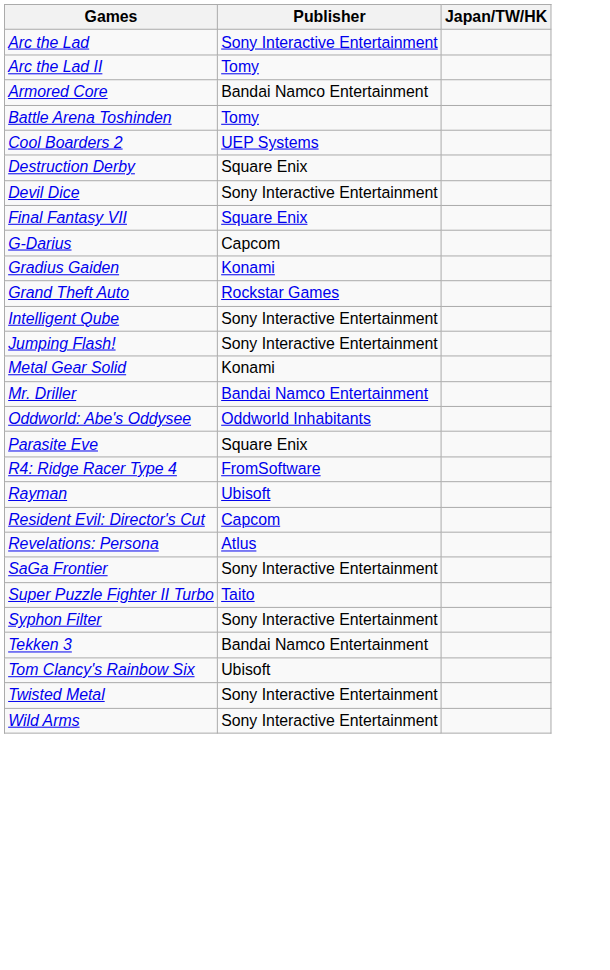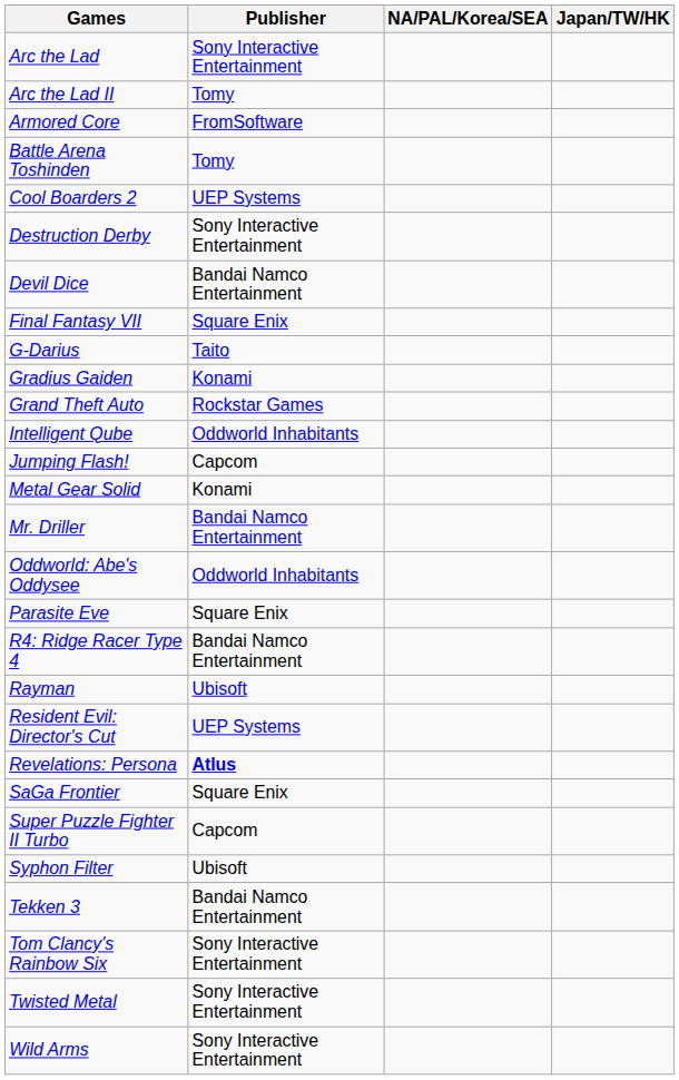 <table class="wikitable sortable">
 <tr>
 <th>Games</th>
 <th>Publisher</th>
+<th>NA/PAL/Korea/SEA</th>
 <th>Japan/TW/HK</th>
 </tr>
 <tr>
 <td><em><a href='#'>Arc the Lad</a></em></td>
 <td><a href='#'>Sony Interactive Entertainment</a></td>
 <td></td>
+<td></td>
 </tr>
 <tr>
 <td><em><a href='#'>Arc the Lad II</a></em></td>
 <td><a href='#'>Tomy</a></td>
 <td></td>
+<td></td>
 </tr>
 <tr>
 <td><em><a href='#'>Armored Core</a></em></td>
-<td>Bandai Namco Entertainment</td>
+<td><a href='#'>FromSoftware</a></td>
+<td></td>
 <td></td>
 </tr>
 <tr>
 <td><em><a href='#'>Battle Arena Toshinden</a></em> </td>
 <td><a href='#'>Tomy</a></td>
 <td></td>
+<td></td>
 </tr>
 <tr>
 <td><em><a href='#'>Cool Boarders 2</a></em> </td>
 <td><a href='#'>UEP Systems</a></td>
 <td></td>
+<td></td>
 </tr>
 <tr>
 <td><em><a href='#'>Destruction Derby</a></em> </td>
-<td>Square Enix</td>
+<td>Sony Interactive Entertainment</td>
+<td></td>
 <td></td>
 </tr>
 <tr>
 <td><em><a href='#'>Devil Dice</a></em></td>
-<td>Sony Interactive Entertainment</td>
+<td>Bandai Namco Entertainment</td>
+<td></td>
 <td></td>
 </tr>
 <tr>
 <td><em><a href='#'>Final Fantasy VII</a></em> </td>
 <td><a href='#'>Square Enix</a></td>
 <td></td>
+<td></td>
 </tr>
 <tr>
 <td><em><a href='#'>G-Darius</a></em></td>
-<td>Capcom</td>
+<td><a href='#'>Taito</a></td>
+<td></td>
 <td></td>
 </tr>
 <tr>
 <td><em><a href='#'>Gradius Gaiden</a></em></td>
 <td><a href='#'>Konami</a></td>
 <td></td>
+<td></td>
 </tr>
 <tr>
 <td><em><a href='#'>Grand Theft Auto</a></em> </td>
 <td><a href='#'>Rockstar Games</a></td>
 <td></td>
+<td></td>
 </tr>
 <tr>
 <td><em><a href='#'>Intelligent Qube</a></em></td>
-<td>Sony Interactive Entertainment</td>
+<td><a href='#'>Oddworld Inhabitants</a></td>
+<td></td>
 <td></td>
 </tr>
 <tr>
 <td><em><a href='#'>Jumping Flash!</a></em> </td>
-<td>Sony Interactive Entertainment</td>
+<td>Capcom</td>
+<td></td>
 <td></td>
 </tr>
 <tr>
 <td><em><a href='#'>Metal Gear Solid</a></em></td>
 <td>Konami</td>
 <td></td>
+<td></td>
 </tr>
 <tr>
 <td><em><a href='#'>Mr. Driller</a></em></td>
 <td><a href='#'>Bandai Namco Entertainment</a></td>
+<td></td>
 <td></td>
 </tr>
 <tr>
 <td><em><a href='#'>Oddworld: Abe's Oddysee</a></em> </td>
 <td><a href='#'>Oddworld Inhabitants</a></td>
 <td></td>
+<td></td>
 </tr>
 <tr>
 <td><em><a href='#'>Parasite Eve</a></em></td>
 <td>Square Enix</td>
 <td></td>
+<td></td>
 </tr>
 <tr>
 <td><em><a href='#'>R4: Ridge Racer Type 4</a></em></td>
-<td><a href='#'>FromSoftware</a></td>
+<td>Bandai Namco Entertainment</td>
+<td></td>
 <td></td>
 </tr>
 <tr>
 <td><em><a href='#'>Rayman</a></em></td>
 <td><a href='#'>Ubisoft</a></td>
 <td></td>
+<td></td>
 </tr>
 <tr>
 <td><em><a href='#'>Resident Evil: Director's Cut</a></em>  </td>
-<td><a href='#'>Capcom</a></td>
+<td><a href='#'>UEP Systems</a></td>
+<td></td>
 <td></td>
 </tr>
 <tr>
 <td><em><a href='#'>Revelations: Persona</a></em></td>
-<td><a href='#'>Atlus</a></td>
+<td><strong><a href='#'>Atlus</a></strong></td>
+<td></td>
 <td></td>
 </tr>
 <tr>
 <td><em><a href='#'>SaGa Frontier</a></em></td>
-<td>Sony Interactive Entertainment</td>
+<td>Square Enix</td>
+<td></td>
 <td></td>
 </tr>
 <tr>
 <td><em><a href='#'>Super Puzzle Fighter II Turbo</a></em> </td>
-<td><a href='#'>Taito</a></td>
+<td>Capcom</td>
+<td></td>
 <td></td>
 </tr>
 <tr>
 <td><em><a href='#'>Syphon Filter</a></em></td>
-<td>Sony Interactive Entertainment</td>
+<td>Ubisoft</td>
+<td></td>
 <td></td>
 </tr>
 <tr>
 <td><em><a href='#'>Tekken 3</a></em> </td>
 <td>Bandai Namco Entertainment</td>
 <td></td>
+<td></td>
 </tr>
 <tr>
 <td><em><a href='#'>Tom Clancy's Rainbow Six</a></em> </td>
-<td>Ubisoft</td>
+<td>Sony Interactive Entertainment</td>
+<td></td>
 <td></td>
 </tr>
 <tr>
 <td><em><a href='#'>Twisted Metal</a></em></td>
 <td>Sony Interactive Entertainment</td>
 <td></td>
+<td></td>
 </tr>
 <tr>
 <td><em><a href='#'>Wild Arms</a></em></td>
 <td>Sony Interactive Entertainment</td>
 <td></td>
+<td></td>
 </tr>
 </table>
